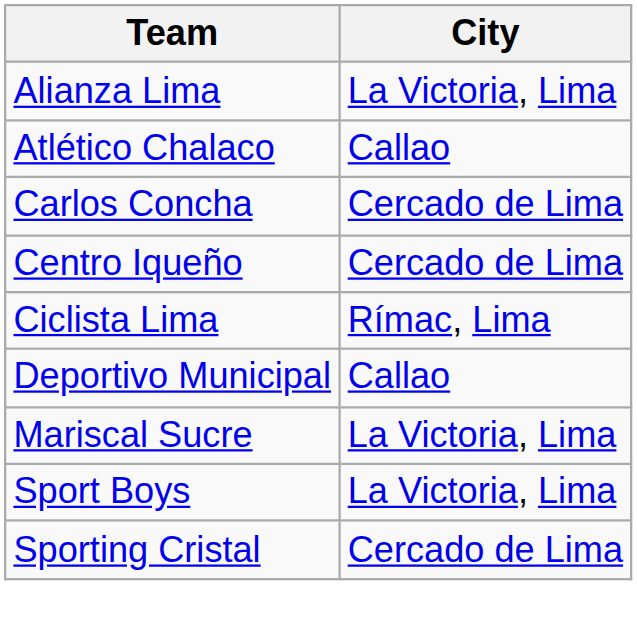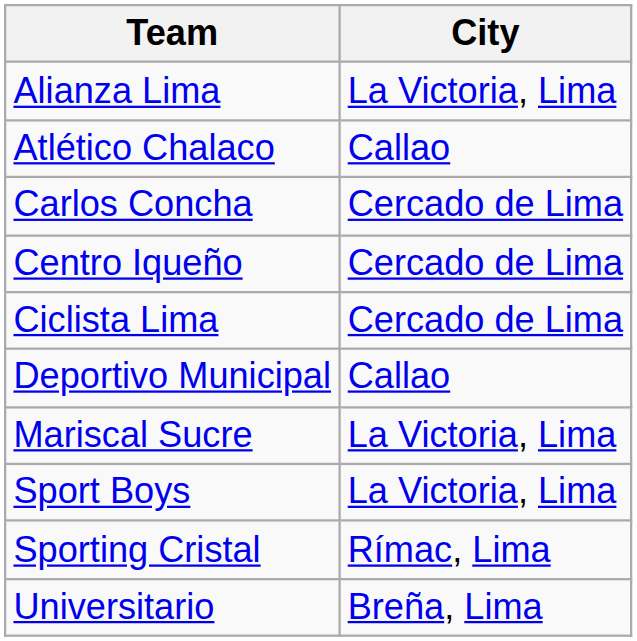 <table class="wikitable sortable">
 <tr>
 <th>Team</th>
 <th>City</th>
 </tr>
 <tr>
 <td><a href='#'>Alianza Lima</a></td>
 <td><a href='#'>La Victoria</a>, <a href='#'>Lima</a></td>
 </tr>
 <tr>
 <td><a href='#'>Atlético Chalaco</a></td>
 <td><a href='#'>Callao</a></td>
 </tr>
 <tr>
 <td><a href='#'>Carlos Concha</a></td>
 <td><a href='#'>Cercado de Lima</a></td>
 </tr>
 <tr>
 <td><a href='#'>Centro Iqueño</a></td>
 <td><a href='#'>Cercado de Lima</a></td>
 </tr>
 <tr>
 <td><a href='#'>Ciclista Lima</a></td>
-<td><a href='#'>Rímac</a>, <a href='#'>Lima</a></td>
+<td><a href='#'>Cercado de Lima</a></td>
 </tr>
 <tr>
 <td><a href='#'>Deportivo Municipal</a></td>
 <td><a href='#'>Callao</a></td>
 </tr>
 <tr>
 <td><a href='#'>Mariscal Sucre</a></td>
 <td><a href='#'>La Victoria</a>, <a href='#'>Lima</a></td>
 </tr>
 <tr>
 <td><a href='#'>Sport Boys</a></td>
 <td><a href='#'>La Victoria</a>, <a href='#'>Lima</a></td>
 </tr>
 <tr>
 <td><a href='#'>Sporting Cristal</a></td>
-<td><a href='#'>Cercado de Lima</a></td>
+<td><a href='#'>Rímac</a>, <a href='#'>Lima</a></td>
+</tr>
+<tr>
+<td><a href='#'>Universitario</a></td>
+<td><a href='#'>Breña</a>, <a href='#'>Lima</a></td>
 </tr>
 </table>
